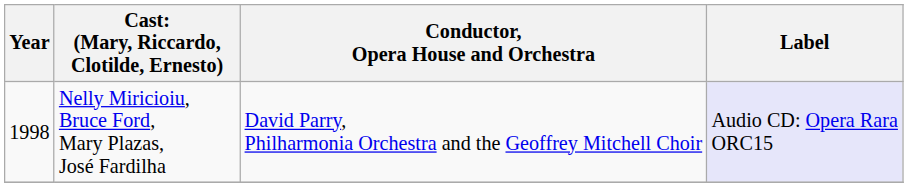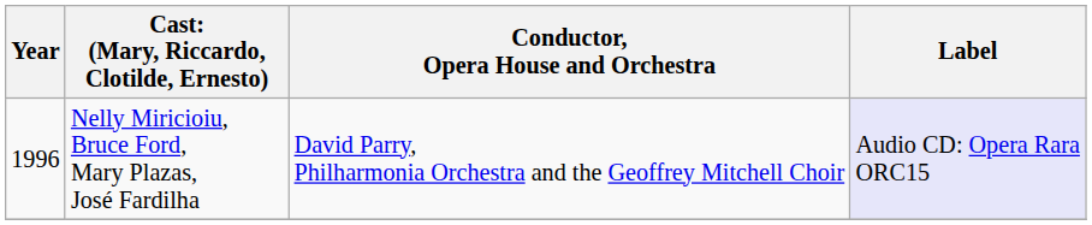 <table class="wikitable">
 <tr>
 <th>Year</th>
 <th Width="140">Cast:<br>(Mary, Riccardo, Clotilde, Ernesto)</th>
 <th>Conductor,<br>Opera House and Orchestra</th>
 <th>Label</th>
 </tr>
 <tr>
-<td>1998</td>
+<td>1996</td>
 <td><a href='#'>Nelly Miricioiu</a>,<br><a href='#'>Bruce Ford</a>,<br>Mary Plazas,<br>José Fardilha</td>
 <td><a href='#'>David Parry</a>,<br><a href='#'>Philharmonia Orchestra</a> and the <a href='#'>Geoffrey Mitchell Choir</a></td>
 <td style="background: lavender;">Audio CD: <a href='#'>Opera Rara</a><br>ORC15</td>
 </tr>
 <tr>
 </tr>
 </table>
